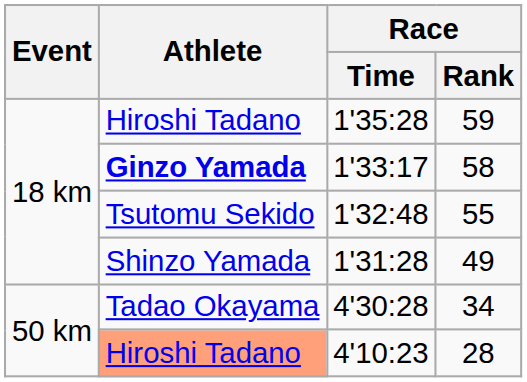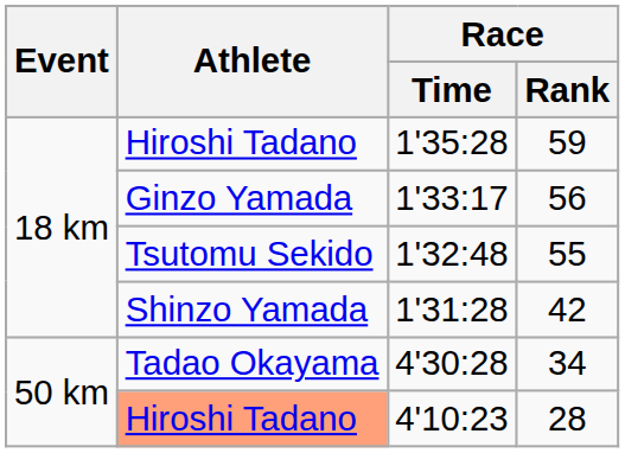 <table class="wikitable" border="1" style="font-size:90%">
 <tr>
 <th rowspan=2>Event</th>
 <th rowspan=2>Athlete</th>
 <th colspan=2>Race</th>
 </tr>
 <tr>
 <th>Time</th>
 <th>Rank</th>
 </tr>
 <tr>
 <td rowspan=4>18 km</td>
 <td><a href='#'>Hiroshi Tadano</a></td>
 <td align=center>1'35:28</td>
 <td align=center>59</td>
 </tr>
 <tr>
-<td><strong><a href='#'>Ginzo Yamada</a></strong></td>
+<td><a href='#'>Ginzo Yamada</a></td>
 <td align=center>1'33:17</td>
-<td align=center>58</td>
+<td align=center>56</td>
 </tr>
 <tr>
 <td><a href='#'>Tsutomu Sekido</a></td>
 <td align=center>1'32:48</td>
 <td align=center>55</td>
 </tr>
 <tr>
 <td><a href='#'>Shinzo Yamada</a></td>
 <td align=center>1'31:28</td>
-<td align=center>49</td>
+<td align=center>42</td>
 </tr>
 <tr>
 <td rowspan=2>50 km</td>
 <td><a href='#'>Tadao Okayama</a></td>
 <td align=center>4'30:28</td>
 <td align=center>34</td>
 </tr>
 <tr>
 <td style="background: lightsalmon;"><a href='#'>Hiroshi Tadano</a></td>
 <td align=center>4'10:23</td>
 <td align=center>28</td>
 </tr>
 </table>
